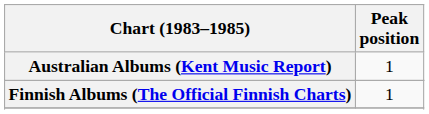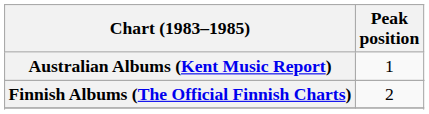 <table class="wikitable sortable plainrowheaders">
 <tr>
 <th scope="col">Chart (1983–1985)</th>
 <th scope="col">Peak<br>position</th>
 </tr>
 <tr>
 <th scope="row">Australian Albums (<a href='#'>Kent Music Report</a>)</th>
 <td align="center">1</td>
 </tr>
 <tr>
 </tr>
 <tr>
 </tr>
 <tr>
 <th scope="row">Finnish Albums (<a href='#'>The Official Finnish Charts</a>)</th>
-<td align="center">1</td>
+<td align="center">2</td>
 </tr>
 <tr>
 </tr>
 <tr>
 </tr>
 <tr>
 </tr>
 <tr>
 </tr>
 <tr>
 </tr>
 <tr>
 </tr>
 <tr>
 </tr>
 </table>
